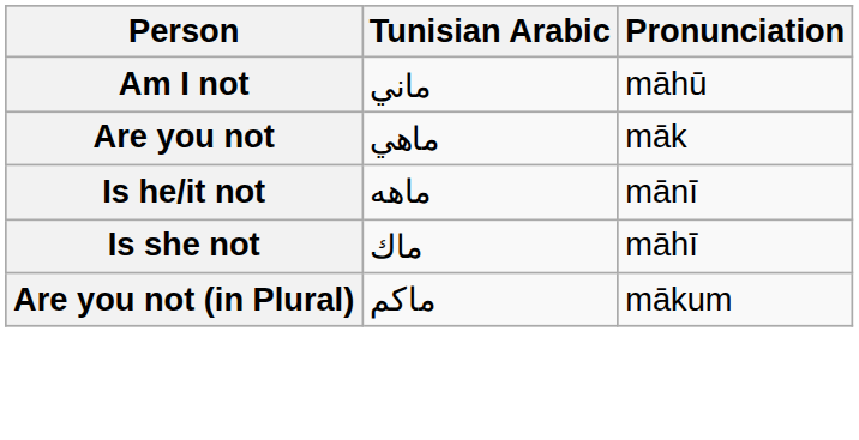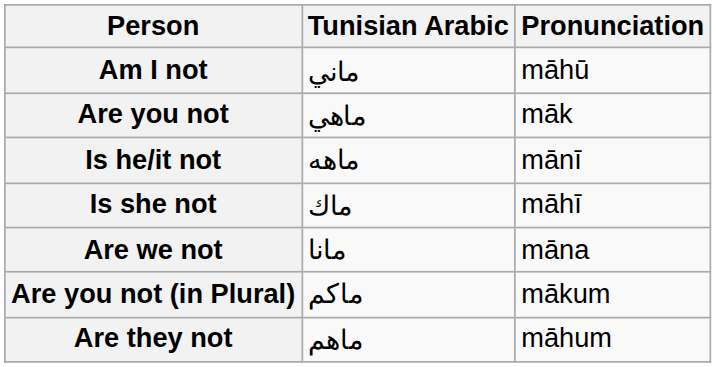 <table class="wikitable">
 <tr>
 <th>Person</th>
 <th>Tunisian Arabic</th>
 <th>Pronunciation</th>
 </tr>
 <tr>
 <th>Am I not</th>
 <td>ماني</td>
 <td>māhū</td>
 </tr>
 <tr>
 <th>Are you not</th>
 <td>ماهي</td>
 <td>māk</td>
 </tr>
 <tr>
 <th>Is he/it not</th>
 <td>ماهه</td>
 <td>mānī</td>
 </tr>
 <tr>
 <th>Is she not</th>
 <td>ماك</td>
 <td>māhī</td>
 </tr>
 <tr>
+<th>Are we not</th>
+<td>مانا</td>
+<td>māna</td>
+</tr>
+<tr>
 <th>Are you not (in Plural)</th>
 <td>ماكم</td>
 <td>mākum</td>
 </tr>
+<tr>
+<th>Are they not</th>
+<td>ماهم</td>
+<td>māhum</td>
+</tr>
 </table>
